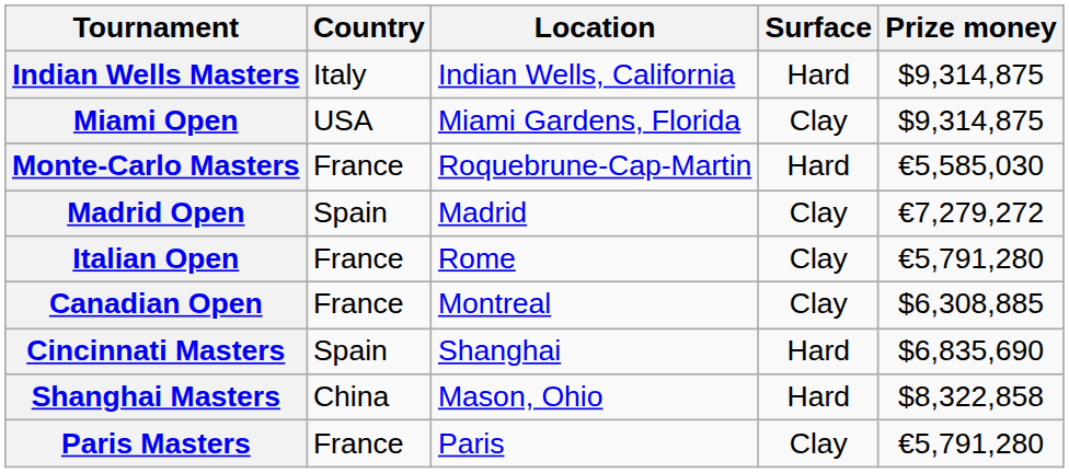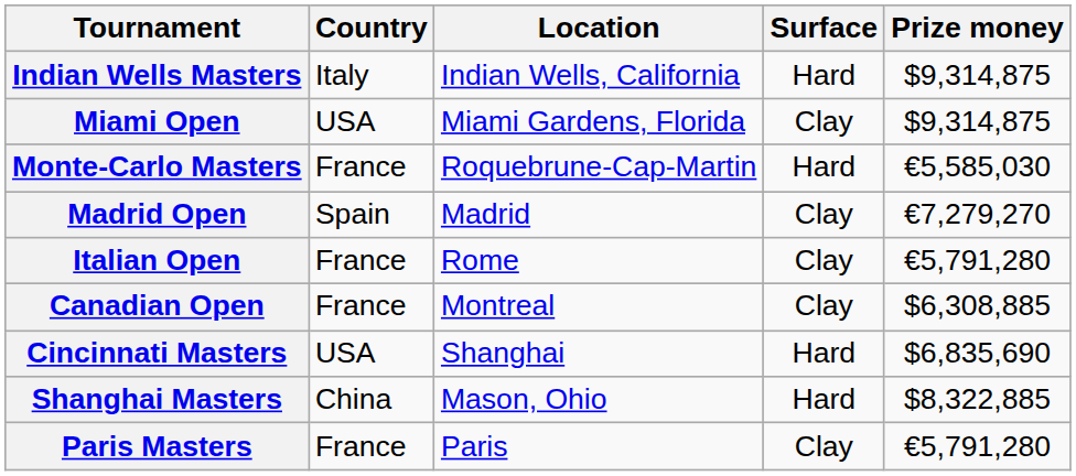 <table class="wikitable plainrowheaders nowrap">
 <tr>
 <th scope="col">Tournament</th>
 <th scope="col">Country</th>
 <th scope="col">Location</th>
 <th scope="col">Surface</th>
 <th scope="col">Prize money</th>
 </tr>
 <tr>
 <th scope="row"><a href='#'>Indian Wells Masters</a></th>
 <td>Italy</td>
 <td><a href='#'>Indian Wells, California</a></td>
 <td align="center">Hard</td>
 <td align="center">$9,314,875</td>
 </tr>
 <tr>
 <th scope="row"><a href='#'>Miami Open</a></th>
 <td>USA</td>
 <td><a href='#'>Miami Gardens, Florida</a></td>
 <td align="center">Clay</td>
 <td align="center">$9,314,875</td>
 </tr>
 <tr>
 <th scope="row"><a href='#'>Monte-Carlo Masters</a></th>
 <td>France</td>
 <td><a href='#'>Roquebrune-Cap-Martin</a></td>
 <td align="center">Hard</td>
 <td align="center">€5,585,030</td>
 </tr>
 <tr>
 <th scope="row"><a href='#'>Madrid Open</a></th>
 <td>Spain</td>
 <td><a href='#'>Madrid</a></td>
 <td align="center">Clay</td>
-<td align="center">€7,279,272</td>
+<td align="center">€7,279,270</td>
 </tr>
 <tr>
 <th scope="row"><a href='#'>Italian Open</a></th>
 <td>France</td>
 <td><a href='#'>Rome</a></td>
 <td align="center">Clay</td>
 <td align="center">€5,791,280</td>
 </tr>
 <tr>
 <th scope="row"><a href='#'>Canadian Open</a></th>
 <td>France</td>
 <td><a href='#'>Montreal</a></td>
 <td align="center">Clay</td>
 <td align="center">$6,308,885</td>
 </tr>
 <tr>
 <th scope="row"><a href='#'>Cincinnati Masters</a></th>
-<td>Spain</td>
+<td>USA</td>
 <td><a href='#'>Shanghai</a></td>
 <td align="center">Hard</td>
 <td align="center">$6,835,690</td>
 </tr>
 <tr>
 <th scope="row"><a href='#'>Shanghai Masters</a></th>
 <td>China</td>
 <td><a href='#'>Mason, Ohio</a></td>
 <td align="center">Hard</td>
-<td align="center">$8,322,858</td>
+<td align="center">$8,322,885</td>
 </tr>
 <tr>
 <th scope="row"><a href='#'>Paris Masters</a></th>
 <td>France</td>
 <td><a href='#'>Paris</a></td>
 <td align="center">Clay</td>
 <td align="center">€5,791,280</td>
 </tr>
 </table>
